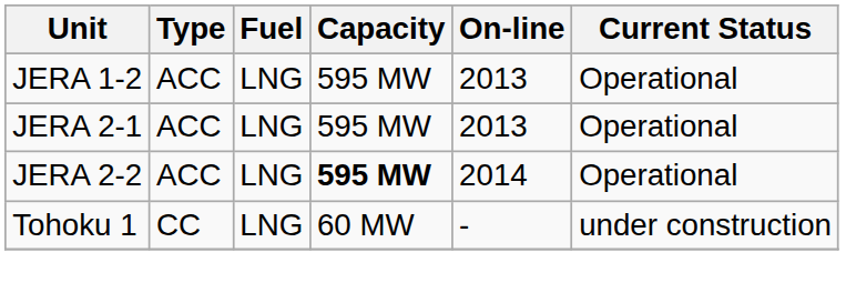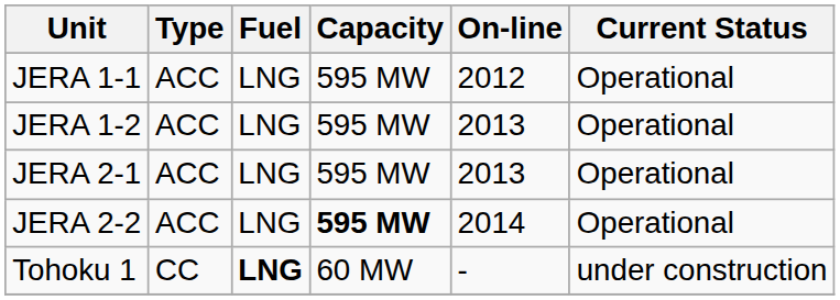 <table class="wikitable">
 <tr>
 <th>Unit</th>
 <th>Type</th>
 <th>Fuel</th>
 <th>Capacity</th>
 <th>On-line</th>
 <th>Current Status</th>
+</tr>
+<tr>
+<td>JERA 1-1</td>
+<td>ACC</td>
+<td>LNG</td>
+<td>595 MW</td>
+<td>2012</td>
+<td>Operational</td>
 </tr>
 <tr>
 <td>JERA 1-2</td>
 <td>ACC</td>
 <td>LNG</td>
 <td>595 MW</td>
 <td>2013</td>
 <td>Operational</td>
 </tr>
 <tr>
 <td>JERA 2-1</td>
 <td>ACC</td>
 <td>LNG</td>
 <td>595 MW</td>
 <td>2013</td>
 <td>Operational</td>
 </tr>
 <tr>
 <td>JERA 2-2</td>
 <td>ACC</td>
 <td>LNG</td>
 <td><strong>595 MW</strong></td>
 <td>2014</td>
 <td>Operational</td>
 </tr>
 <tr>
 <td>Tohoku 1</td>
 <td>CC</td>
-<td>LNG</td>
+<td><strong>LNG</strong></td>
 <td>60 MW</td>
 <td>-</td>
 <td>under construction</td>
 </tr>
 <tr>
 </tr>
 </table>
